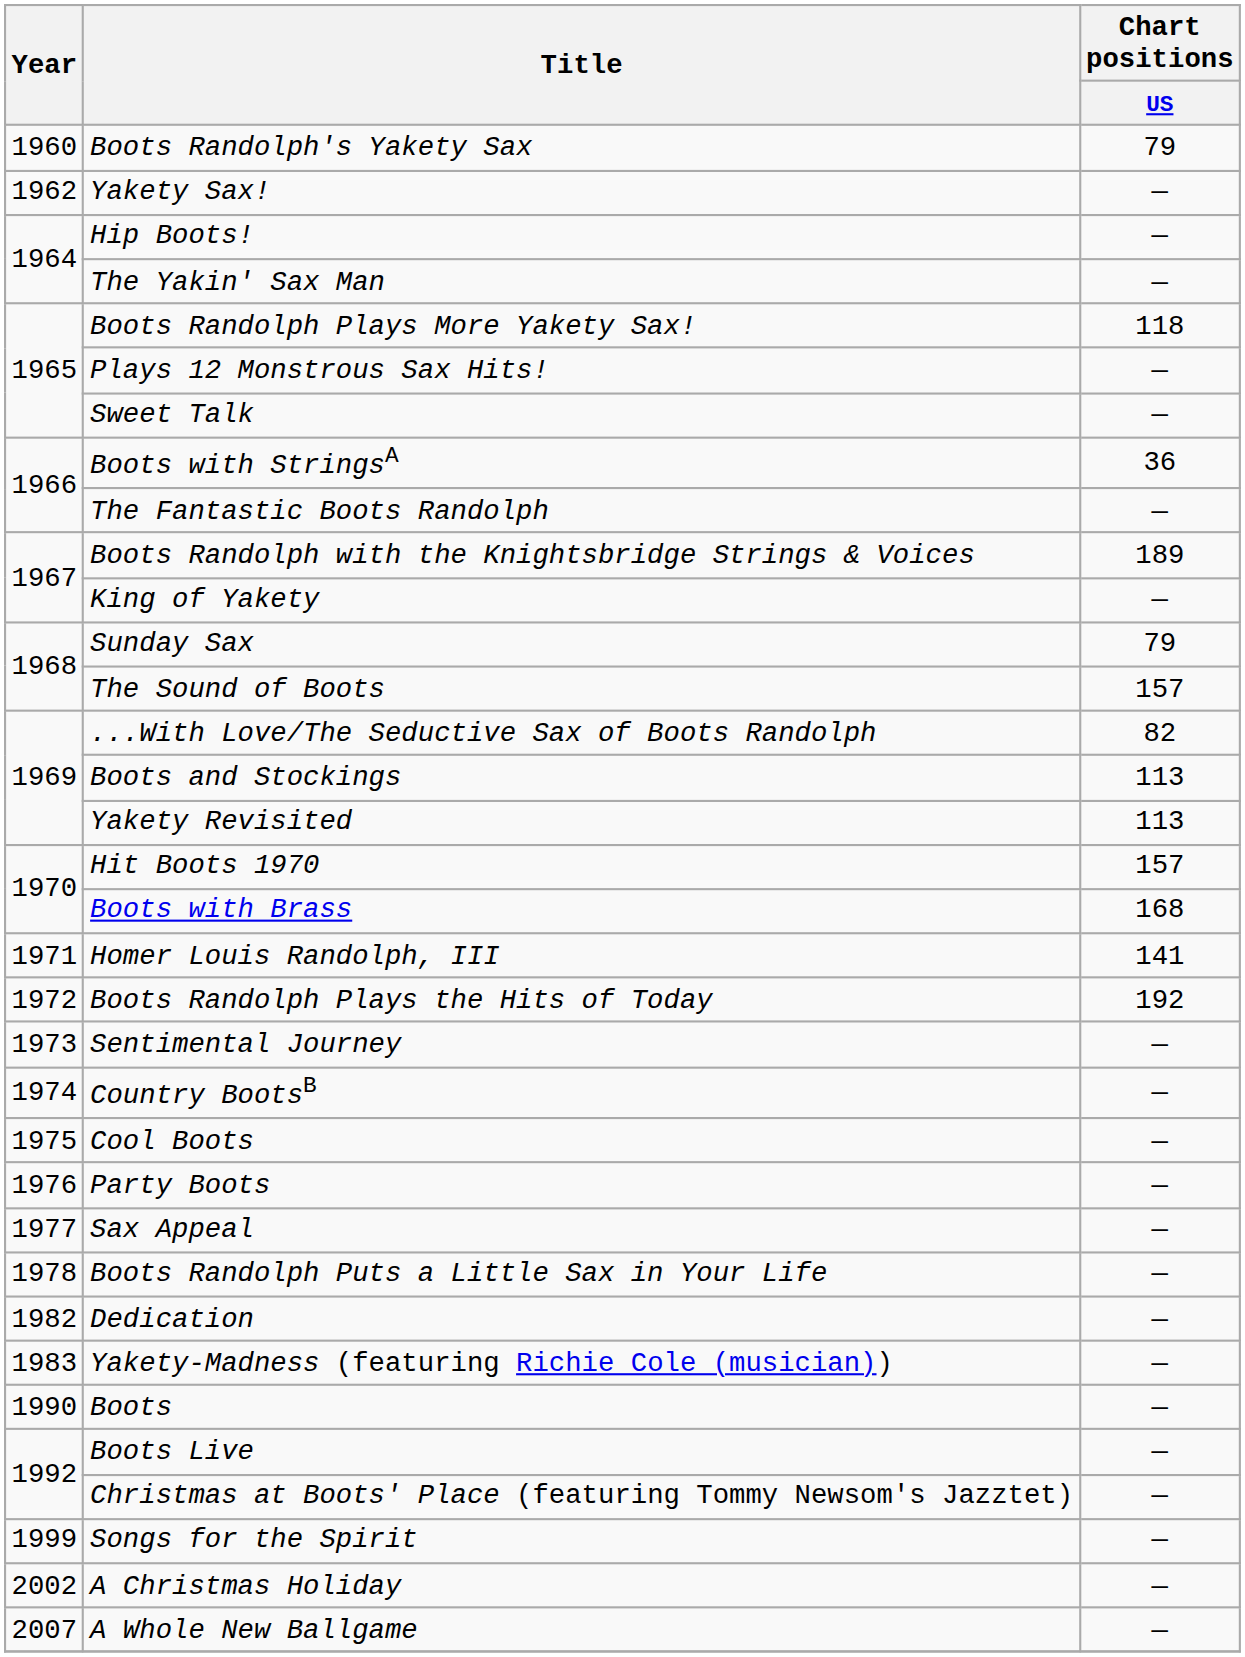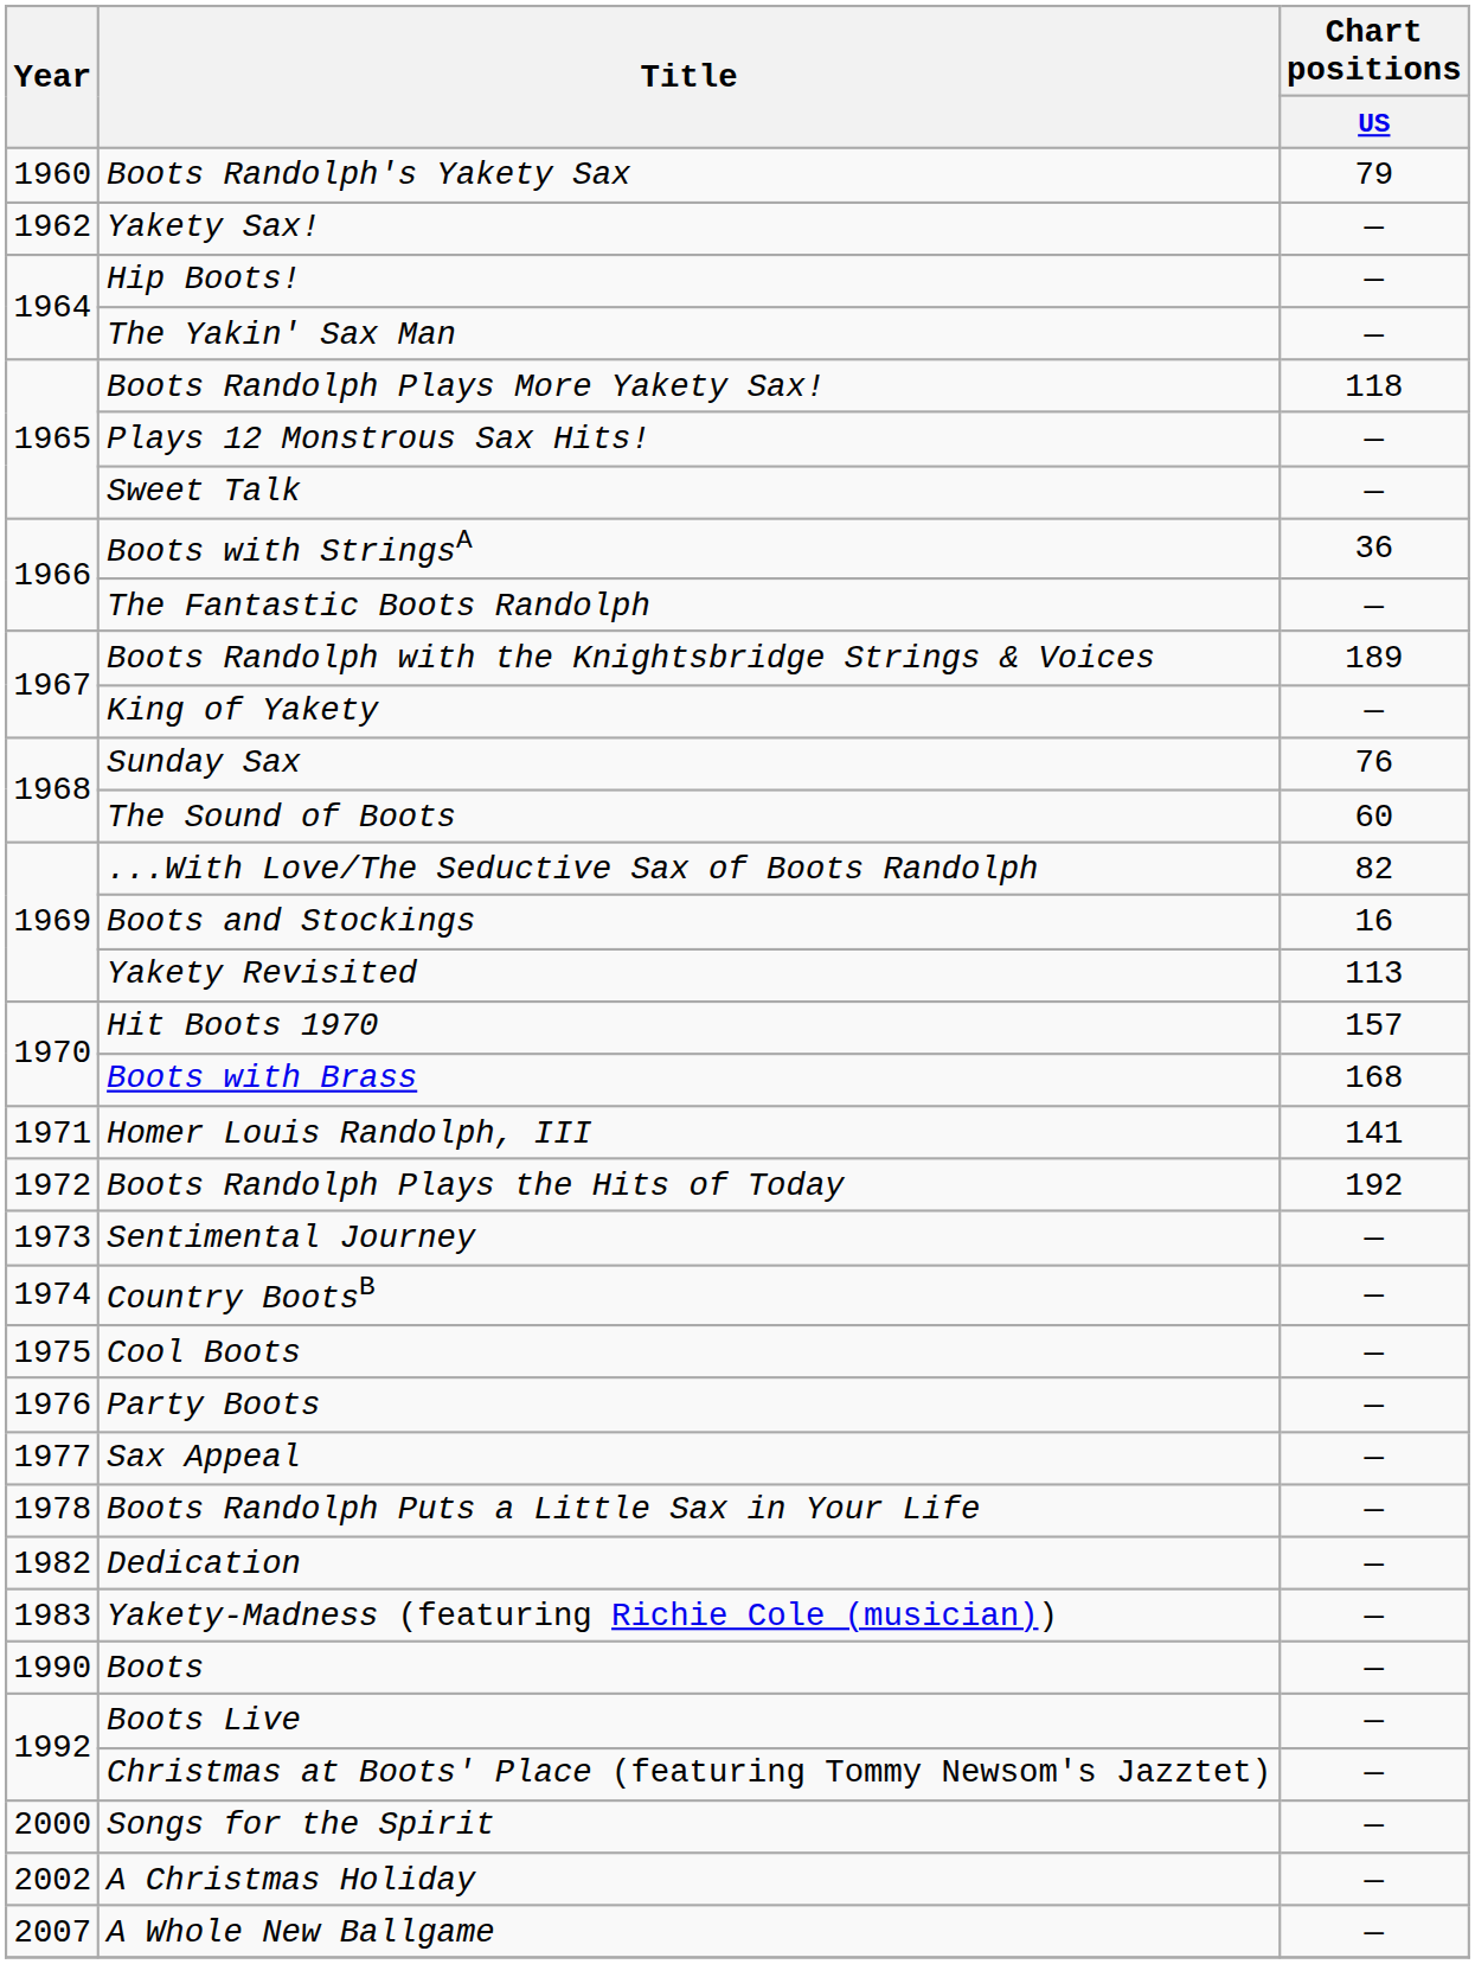 <table class="wikitable">
 <tr>
 <th rowspan="2">Year</th>
 <th rowspan="2">Title</th>
 <th>Chart positions</th>
 </tr>
 <tr>
 <th width="45"><small><a href='#'>US</a></small></th>
 </tr>
 <tr>
 <td>1960</td>
 <td><em>Boots Randolph's Yakety Sax</em></td>
 <td align="center">79</td>
 </tr>
 <tr>
 <td>1962</td>
 <td><em>Yakety Sax!</em></td>
 <td align="center">—</td>
 </tr>
 <tr>
 <td rowspan="2">1964</td>
 <td><em>Hip Boots!</em></td>
 <td align="center">—</td>
 </tr>
 <tr>
 <td><em>The Yakin' Sax Man</em></td>
 <td align="center">—</td>
 </tr>
 <tr>
 <td rowspan="3">1965</td>
 <td><em>Boots Randolph Plays More Yakety Sax!</em></td>
 <td align="center">118</td>
 </tr>
 <tr>
 <td><em>Plays 12 Monstrous Sax Hits!</em></td>
 <td align="center">—</td>
 </tr>
 <tr>
 <td><em>Sweet Talk</em></td>
 <td align="center">—</td>
 </tr>
 <tr>
 <td rowspan="2">1966</td>
 <td><em>Boots with Strings</em><sup>A</sup></td>
 <td align="center">36</td>
 </tr>
 <tr>
 <td><em>The Fantastic Boots Randolph</em></td>
 <td align="center">—</td>
 </tr>
 <tr>
 <td rowspan="2">1967</td>
 <td><em>Boots Randolph with the Knightsbridge Strings & Voices</em></td>
 <td align="center">189</td>
 </tr>
 <tr>
 <td><em>King of Yakety</em></td>
 <td align="center">—</td>
 </tr>
 <tr>
 <td rowspan="2">1968</td>
 <td><em>Sunday Sax</em></td>
-<td align="center">79</td>
+<td align="center">76</td>
 </tr>
 <tr>
 <td><em>The Sound of Boots</em></td>
-<td align="center">157</td>
+<td align="center">60</td>
 </tr>
 <tr>
 <td rowspan="3">1969</td>
 <td><em>...With Love/The Seductive Sax of Boots Randolph</em></td>
 <td align="center">82</td>
 </tr>
 <tr>
 <td><em>Boots and Stockings</em></td>
-<td align="center">113</td>
+<td align="center">16</td>
 </tr>
 <tr>
 <td><em>Yakety Revisited</em></td>
 <td align="center">113</td>
 </tr>
 <tr>
 <td rowspan="2">1970</td>
 <td><em>Hit Boots 1970</em></td>
 <td align="center">157</td>
 </tr>
 <tr>
 <td><em><a href='#'>Boots with Brass</a></em></td>
 <td align="center">168</td>
 </tr>
 <tr>
 <td>1971</td>
 <td><em>Homer Louis Randolph, III</em></td>
 <td align="center">141</td>
 </tr>
 <tr>
 <td>1972</td>
 <td><em>Boots Randolph Plays the Hits of Today</em></td>
 <td align="center">192</td>
 </tr>
 <tr>
 <td>1973</td>
 <td><em>Sentimental Journey</em></td>
 <td align="center">—</td>
 </tr>
 <tr>
 <td>1974</td>
 <td><em>Country Boots</em><sup>B</sup></td>
 <td align="center">—</td>
 </tr>
 <tr>
 <td>1975</td>
 <td><em>Cool Boots</em></td>
 <td align="center">—</td>
 </tr>
 <tr>
 <td>1976</td>
 <td><em>Party Boots</em></td>
 <td align="center">—</td>
 </tr>
 <tr>
 <td>1977</td>
 <td><em>Sax Appeal</em></td>
 <td align="center">—</td>
 </tr>
 <tr>
 <td>1978</td>
 <td><em>Boots Randolph Puts a Little Sax in Your Life</em></td>
 <td align="center">—</td>
 </tr>
 <tr>
 <td>1982</td>
 <td><em>Dedication</em></td>
 <td align="center">—</td>
 </tr>
 <tr>
 <td>1983</td>
 <td><em>Yakety-Madness</em> (featuring <a href='#'>Richie Cole (musician)</a>)</td>
 <td align="center">—</td>
 </tr>
 <tr>
 <td>1990</td>
 <td><em>Boots</em></td>
 <td align="center">—</td>
 </tr>
 <tr>
 <td rowspan="2">1992</td>
 <td><em>Boots Live</em></td>
 <td align="center">—</td>
 </tr>
 <tr>
 <td><em>Christmas at Boots' Place</em> (featuring Tommy Newsom's Jazztet)</td>
 <td align="center">—</td>
 </tr>
 <tr>
-<td>1999</td>
+<td>2000</td>
 <td><em>Songs for the Spirit</em></td>
 <td align="center">—</td>
 </tr>
 <tr>
 <td>2002</td>
 <td><em>A Christmas Holiday</em></td>
 <td align="center">—</td>
 </tr>
 <tr>
 <td>2007</td>
 <td><em>A Whole New Ballgame</em></td>
 <td align="center">—</td>
 </tr>
 <tr>
 </tr>
 </table>
